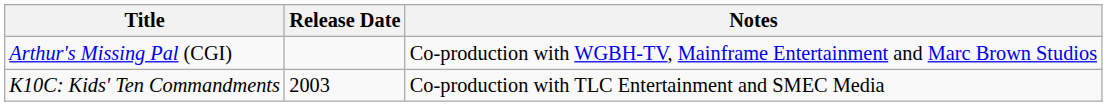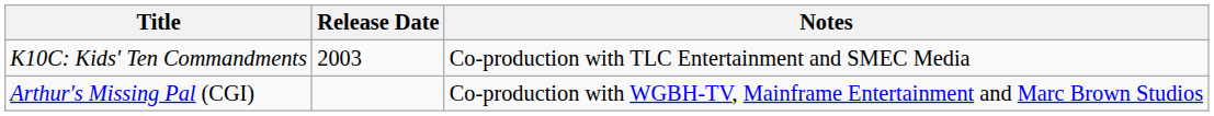 <table class="wikitable sortable">
 <tr>
 <th>Title</th>
 <th>Release Date</th>
 <th>Notes</th>
 </tr>
 <tr>
+<td><em>K10C: Kids' Ten Commandments</em></td>
+<td>2003</td>
+<td>Co-production with TLC Entertainment and SMEC Media</td>
+</tr>
+<tr>
 <td><em><a href='#'>Arthur's Missing Pal</a></em> (CGI)</td>
 <td></td>
 <td>Co-production with <a href='#'>WGBH-TV</a>, <a href='#'>Mainframe Entertainment</a> and <a href='#'>Marc Brown Studios</a></td>
 </tr>
-<tr>
-<td><em>K10C: Kids' Ten Commandments</em></td>
-<td>2003</td>
-<td>Co-production with TLC Entertainment and SMEC Media</td>
-</tr>
 </table>
